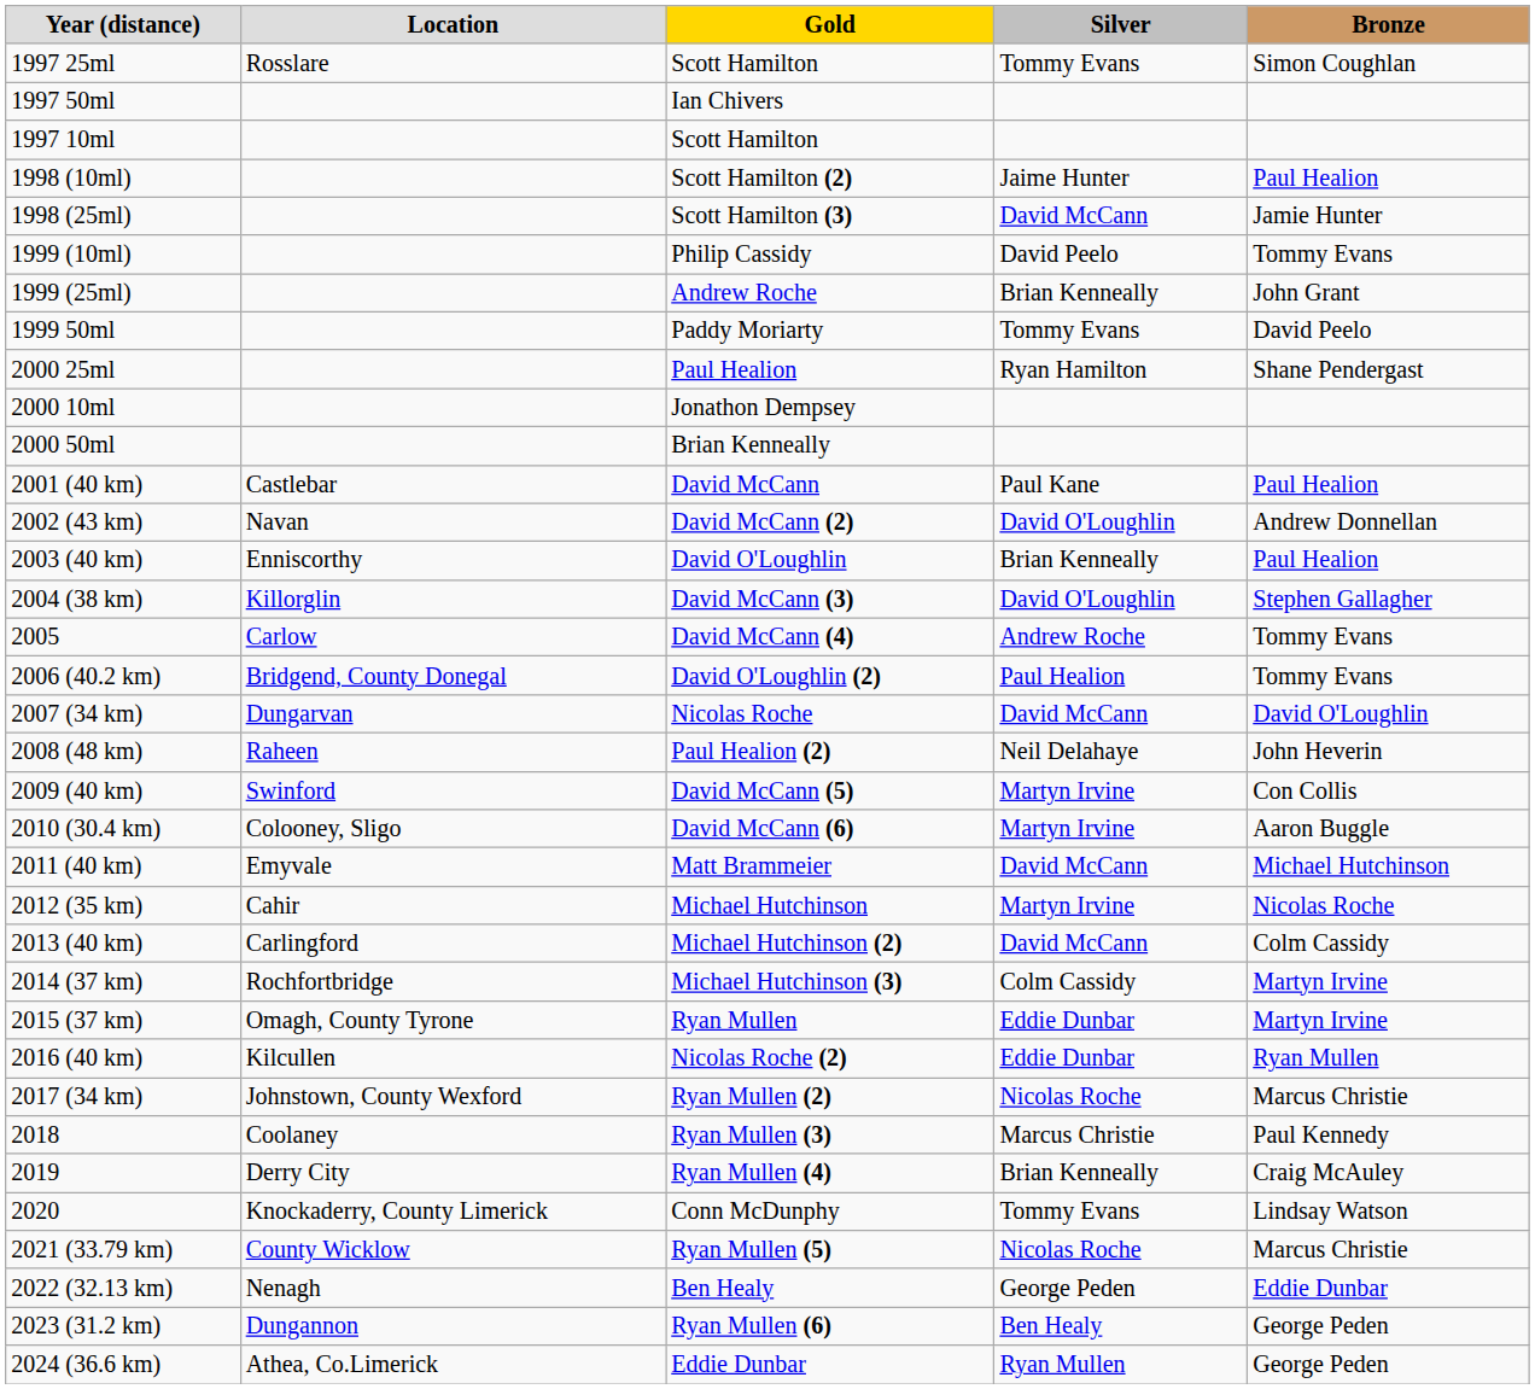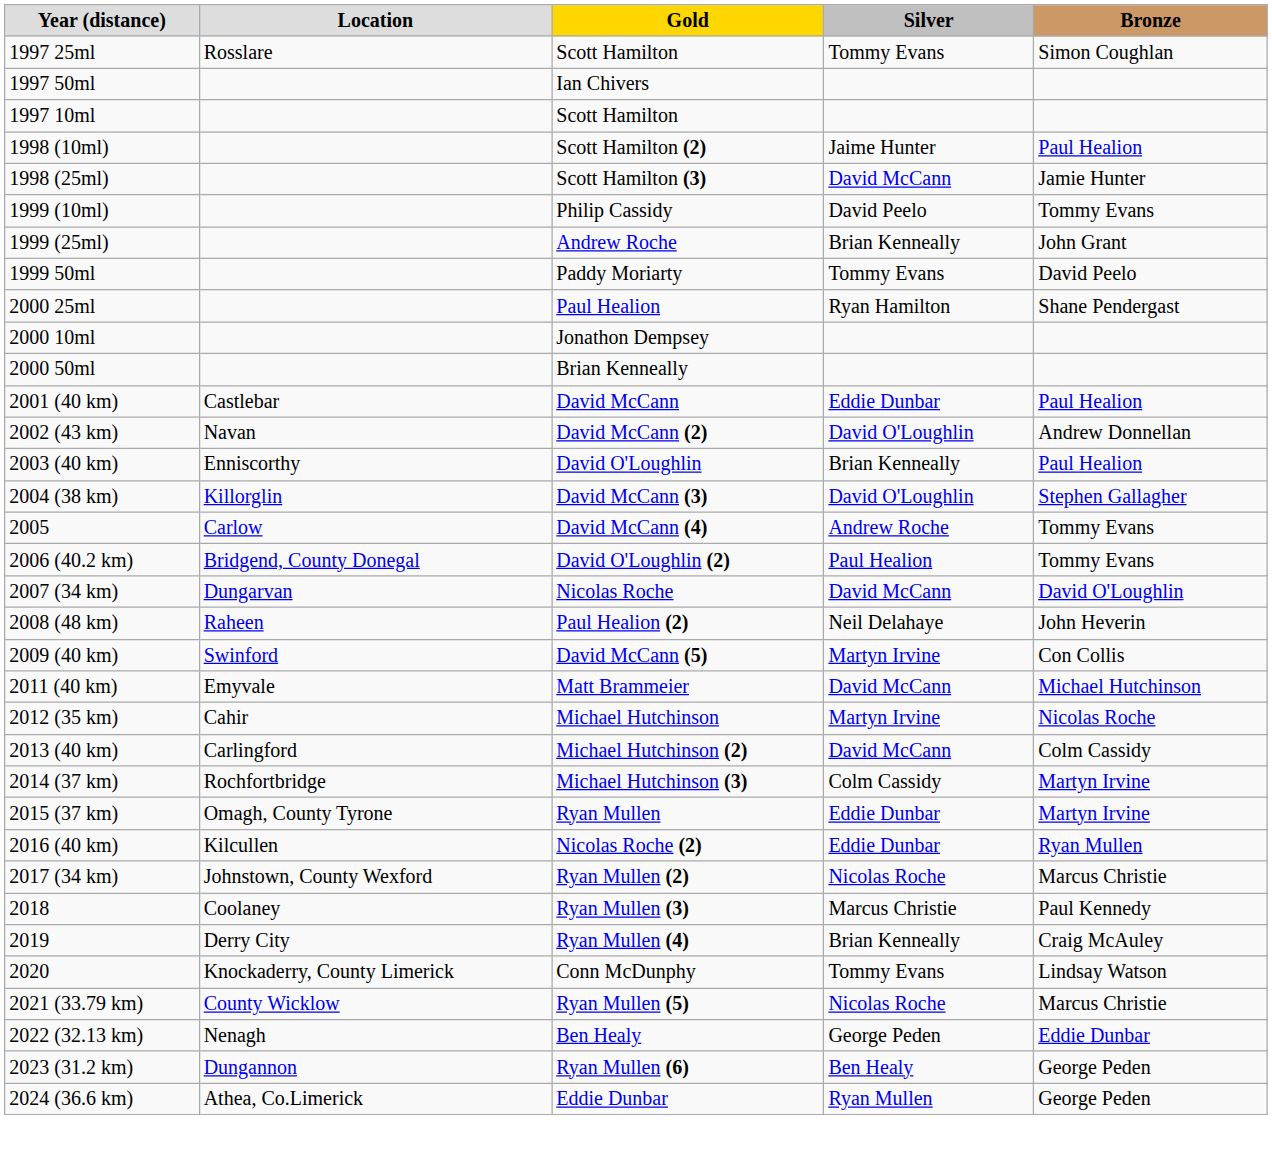 <table class="wikitable" style="width: 80%; text-align:left;">
 <tr>
 <td style="background:#DDDDDD; font-weight:bold; text-align:center;">Year (distance)</td>
 <td style="background:#DDDDDD; font-weight:bold; text-align:center;">Location</td>
 <td style="background:gold; font-weight:bold; text-align:center;">Gold</td>
 <td style="background:silver; font-weight:bold; text-align:center;">Silver</td>
 <td style="background:#cc9966; font-weight:bold; text-align:center;">Bronze</td>
 </tr>
 <tr>
 <td>1997 25ml</td>
 <td>Rosslare</td>
 <td>Scott Hamilton</td>
 <td>Tommy Evans</td>
 <td>Simon Coughlan</td>
 </tr>
 <tr>
 <td>1997 50ml</td>
 <td></td>
 <td>Ian Chivers</td>
 <td></td>
 <td></td>
 </tr>
 <tr>
 <td>1997 10ml</td>
 <td></td>
 <td>Scott Hamilton</td>
 <td></td>
 <td></td>
 </tr>
 <tr>
 <td>1998 (10ml)</td>
 <td></td>
 <td>Scott Hamilton <strong>(2)</strong></td>
 <td>Jaime Hunter</td>
 <td><a href='#'>Paul Healion</a></td>
 </tr>
 <tr>
 <td>1998 (25ml)</td>
 <td></td>
 <td>Scott Hamilton <strong>(3)</strong></td>
 <td><a href='#'>David McCann</a></td>
 <td>Jamie Hunter</td>
 </tr>
 <tr>
 <td>1999 (10ml)</td>
 <td></td>
 <td>Philip Cassidy</td>
 <td>David Peelo</td>
 <td>Tommy Evans</td>
 </tr>
 <tr>
 <td>1999 (25ml)</td>
 <td></td>
 <td><a href='#'>Andrew Roche</a></td>
 <td>Brian Kenneally</td>
 <td>John Grant</td>
 </tr>
 <tr>
 <td>1999 50ml</td>
 <td></td>
 <td>Paddy Moriarty</td>
 <td>Tommy Evans</td>
 <td>David Peelo</td>
 </tr>
 <tr>
 <td>2000 25ml</td>
 <td></td>
 <td><a href='#'>Paul Healion</a></td>
 <td>Ryan Hamilton</td>
 <td>Shane Pendergast</td>
 </tr>
 <tr>
 <td>2000 10ml</td>
 <td></td>
 <td>Jonathon Dempsey</td>
 <td></td>
 <td></td>
 </tr>
 <tr>
 <td>2000 50ml</td>
 <td></td>
 <td>Brian Kenneally</td>
 <td></td>
 <td></td>
 </tr>
 <tr>
 <td>2001 (40 km)</td>
 <td>Castlebar</td>
 <td><a href='#'>David McCann</a></td>
-<td>Paul Kane</td>
+<td><a href='#'>Eddie Dunbar</a></td>
 <td><a href='#'>Paul Healion</a></td>
 </tr>
 <tr>
 <td>2002 (43 km)</td>
 <td>Navan</td>
 <td><a href='#'>David McCann</a> <strong>(2)</strong></td>
 <td><a href='#'>David O'Loughlin</a></td>
 <td>Andrew Donnellan</td>
 </tr>
 <tr>
 <td>2003  (40 km)</td>
 <td>Enniscorthy</td>
 <td><a href='#'>David O'Loughlin</a></td>
 <td>Brian Kenneally</td>
 <td><a href='#'>Paul Healion</a></td>
 </tr>
 <tr>
 <td>2004 (38 km)</td>
 <td><a href='#'>Killorglin</a></td>
 <td><a href='#'>David McCann</a> <strong>(3)</strong></td>
 <td><a href='#'>David O'Loughlin</a></td>
 <td><a href='#'>Stephen Gallagher</a></td>
 </tr>
 <tr>
 <td>2005</td>
 <td><a href='#'>Carlow</a></td>
 <td><a href='#'>David McCann</a> <strong>(4)</strong></td>
 <td><a href='#'>Andrew Roche</a></td>
 <td>Tommy Evans</td>
 </tr>
 <tr>
 <td>2006 (40.2 km)</td>
 <td><a href='#'>Bridgend, County Donegal</a></td>
 <td><a href='#'>David O'Loughlin</a> <strong>(2)</strong></td>
 <td><a href='#'>Paul Healion</a></td>
 <td>Tommy Evans</td>
 </tr>
 <tr>
 <td>2007 (34 km)</td>
 <td><a href='#'>Dungarvan</a></td>
 <td><a href='#'>Nicolas Roche</a></td>
 <td><a href='#'>David McCann</a></td>
 <td><a href='#'>David O'Loughlin</a></td>
 </tr>
 <tr>
 <td>2008 (48 km)</td>
 <td><a href='#'>Raheen</a></td>
 <td><a href='#'>Paul Healion</a> <strong>(2)</strong></td>
 <td>Neil Delahaye</td>
 <td>John Heverin</td>
 </tr>
 <tr>
 <td>2009 (40 km)</td>
 <td><a href='#'>Swinford</a></td>
 <td><a href='#'>David McCann</a> <strong>(5)</strong></td>
 <td><a href='#'>Martyn Irvine</a></td>
 <td>Con Collis</td>
-</tr>
-<tr>
-<td>2010 (30.4 km)</td>
-<td>Colooney, Sligo</td>
-<td><a href='#'>David McCann</a> <strong>(6)</strong></td>
-<td><a href='#'>Martyn Irvine</a></td>
-<td>Aaron Buggle</td>
 </tr>
 <tr>
 <td>2011 (40 km)</td>
 <td>Emyvale</td>
 <td><a href='#'>Matt Brammeier</a></td>
 <td><a href='#'>David McCann</a></td>
 <td><a href='#'>Michael Hutchinson</a></td>
 </tr>
 <tr>
 <td>2012 (35 km)</td>
 <td>Cahir</td>
 <td><a href='#'>Michael Hutchinson</a></td>
 <td><a href='#'>Martyn Irvine</a></td>
 <td><a href='#'>Nicolas Roche</a></td>
 </tr>
 <tr>
 <td>2013 (40 km)</td>
 <td>Carlingford</td>
 <td><a href='#'>Michael Hutchinson</a> <strong>(2)</strong></td>
 <td><a href='#'>David McCann</a></td>
 <td>Colm Cassidy</td>
 </tr>
 <tr>
 <td>2014  (37 km)</td>
 <td>Rochfortbridge</td>
 <td><a href='#'>Michael Hutchinson</a> <strong>(3)</strong></td>
 <td>Colm Cassidy</td>
 <td><a href='#'>Martyn Irvine</a></td>
 </tr>
 <tr>
 <td>2015  (37 km)</td>
 <td>Omagh, County Tyrone</td>
 <td><a href='#'>Ryan Mullen</a></td>
 <td><a href='#'>Eddie Dunbar</a></td>
 <td><a href='#'>Martyn Irvine</a></td>
 </tr>
 <tr>
 <td>2016 (40 km)</td>
 <td>Kilcullen</td>
 <td><a href='#'>Nicolas Roche</a> <strong>(2)</strong></td>
 <td><a href='#'>Eddie Dunbar</a></td>
 <td><a href='#'>Ryan Mullen</a></td>
 </tr>
 <tr>
 <td>2017 (34 km)</td>
 <td>Johnstown, County Wexford</td>
 <td><a href='#'>Ryan Mullen</a> <strong>(2)</strong></td>
 <td><a href='#'>Nicolas Roche</a></td>
 <td>Marcus Christie</td>
 </tr>
 <tr>
 <td>2018</td>
 <td>Coolaney</td>
 <td><a href='#'>Ryan Mullen</a> <strong>(3)</strong></td>
 <td>Marcus Christie</td>
 <td>Paul Kennedy</td>
 </tr>
 <tr>
 <td>2019</td>
 <td>Derry City</td>
 <td><a href='#'>Ryan Mullen</a> <strong>(4)</strong></td>
 <td>Brian Kenneally</td>
 <td>Craig McAuley</td>
 </tr>
 <tr>
 <td>2020</td>
 <td>Knockaderry, County Limerick</td>
 <td>Conn McDunphy</td>
 <td>Tommy Evans</td>
 <td>Lindsay Watson</td>
 </tr>
 <tr>
 <td>2021 (33.79 km)</td>
 <td><a href='#'>County Wicklow</a></td>
 <td><a href='#'>Ryan Mullen</a> <strong>(5)</strong></td>
 <td><a href='#'>Nicolas Roche</a></td>
 <td>Marcus Christie</td>
 </tr>
 <tr>
 <td>2022 (32.13 km)</td>
 <td>Nenagh</td>
 <td><a href='#'>Ben Healy</a></td>
 <td>George Peden</td>
 <td><a href='#'>Eddie Dunbar</a></td>
 </tr>
 <tr>
 <td>2023 (31.2 km)</td>
 <td><a href='#'>Dungannon</a></td>
 <td><a href='#'>Ryan Mullen</a> <strong>(6)</strong></td>
 <td><a href='#'>Ben Healy</a></td>
 <td>George Peden</td>
 </tr>
 <tr>
 <td>2024 (36.6 km)</td>
 <td>Athea, Co.Limerick</td>
 <td><a href='#'>Eddie Dunbar</a></td>
 <td><a href='#'>Ryan Mullen</a></td>
 <td>George Peden</td>
 </tr>
 </table>
